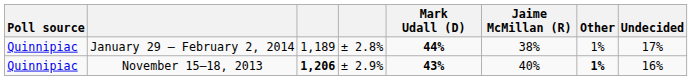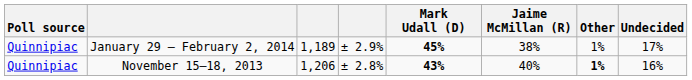 <table class="wikitable" style="text-align:center">
 <tr valign= bottom>
 <th>Poll source</th>
 <th></th>
 <th></th>
 <th></th>
 <th style="width:100px;">Mark<br>Udall (D)</th>
 <th style="width:100px;">Jaime<br>McMillan (R)</th>
 <th>Other</th>
 <th>Undecided</th>
 </tr>
 <tr>
 <td align=left><a href='#'>Quinnipiac</a></td>
 <td>January 29 – February 2, 2014</td>
 <td>1,189</td>
-<td>± 2.8%</td>
-<td><strong>44%</strong></td>
+<td>± 2.9%</td>
+<td><strong>45%</strong></td>
 <td>38%</td>
 <td>1%</td>
 <td>17%</td>
 </tr>
 <tr>
 <td align=left><a href='#'>Quinnipiac</a></td>
 <td>November 15–18, 2013</td>
-<td><strong>1,206</strong></td>
-<td>± 2.9%</td>
+<td>1,206</td>
+<td>± 2.8%</td>
 <td><strong>43%</strong></td>
 <td>40%</td>
 <td><strong>1%</strong></td>
 <td>16%</td>
 </tr>
 </table>
